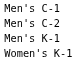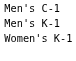 <table>
 <tr valign="top">
 <td>Men's C-1<br></td>
-<td></td>
-<td></td>
-<td></td>
-</tr>
-<tr valign="top">
-<td>Men's C-2<br></td>
 <td></td>
 <td></td>
 <td></td>
 </tr>
 <tr valign="top">
 <td>Men's K-1<br></td>
 <td></td>
 <td></td>
 <td></td>
 </tr>
 <tr valign="top">
 <td>Women's K-1<br></td>
 <td></td>
 <td></td>
 <td></td>
 </tr>
 </table>
